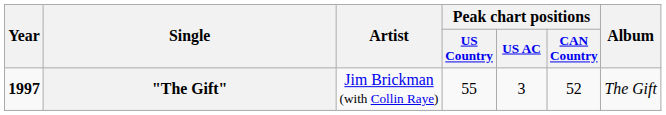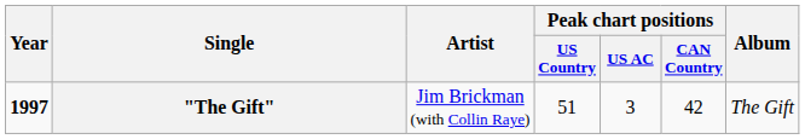 <table class="wikitable plainrowheaders" style="text-align:center;">
 <tr>
 <th rowspan="2">Year</th>
 <th rowspan="2" style="width:18em;">Single</th>
 <th rowspan="2">Artist</th>
 <th colspan="3">Peak chart positions</th>
 <th rowspan="2">Album</th>
 </tr>
 <tr style="font-size:smaller;">
 <th width="45"><a href='#'>US Country</a></th>
 <th width="45"><a href='#'>US AC</a></th>
 <th width="45"><a href='#'>CAN Country</a></th>
 </tr>
 <tr>
 <td><strong>1997</strong></td>
 <th scope="row">"The Gift"</th>
 <td><a href='#'>Jim Brickman</a><br><small>(with <a href='#'>Collin Raye</a>)</small></td>
-<td>55</td>
+<td>51</td>
 <td>3</td>
-<td>52</td>
+<td>42</td>
 <td align="left"><em>The Gift</em></td>
 </tr>
 </table>
